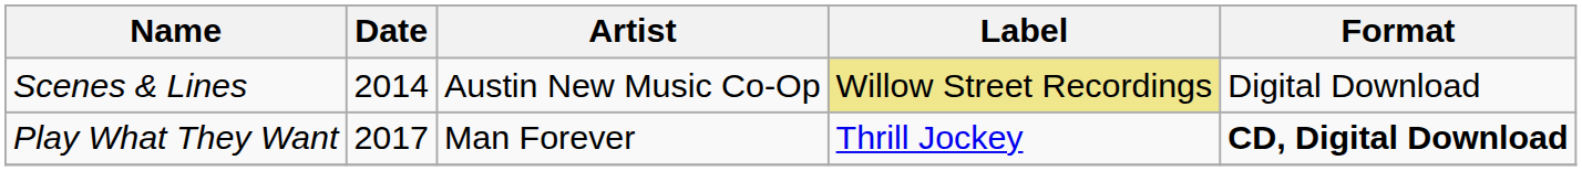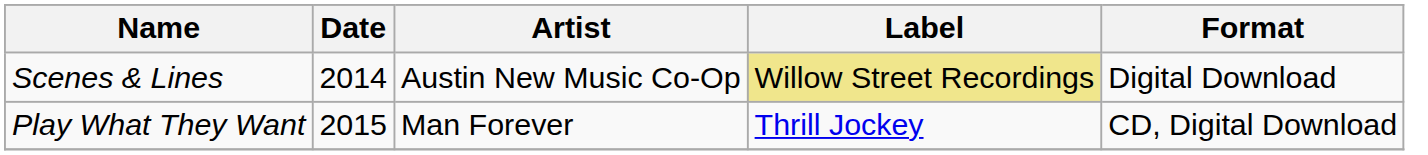 <table class="wikitable">
 <tr>
 <th>Name</th>
 <th>Date</th>
 <th>Artist</th>
 <th>Label</th>
 <th>Format</th>
 </tr>
 <tr>
 <td><em>Scenes & Lines</em></td>
 <td>2014</td>
 <td>Austin New Music Co-Op</td>
 <td style="background: khaki;">Willow Street Recordings</td>
 <td>Digital Download</td>
 </tr>
 <tr>
 <td><em>Play What They Want</em></td>
-<td>2017</td>
+<td>2015</td>
 <td>Man Forever</td>
 <td><a href='#'>Thrill Jockey</a></td>
-<td><strong>CD, Digital Download</strong></td>
+<td>CD, Digital Download</td>
 </tr>
 <tr>
 </tr>
 </table>
